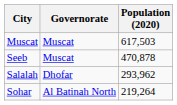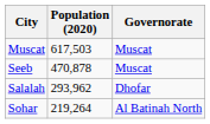 <table class="wikitable sortable sticky-header col3right">
 <tr>
 <th>City</th>
+<th>Population<br>(2020)</th>
 <th>Governorate</th>
-<th>Population<br>(2020)</th>
 </tr>
 <tr>
 <td><a href='#'>Muscat</a></td>
+<td>617,503</td>
 <td><a href='#'>Muscat</a></td>
-<td>617,503</td>
 </tr>
 <tr>
 <td><a href='#'>Seeb</a></td>
+<td>470,878</td>
 <td><a href='#'>Muscat</a></td>
-<td>470,878</td>
 </tr>
 <tr>
 <td><a href='#'>Salalah</a></td>
+<td>293,962</td>
 <td><a href='#'>Dhofar</a></td>
-<td>293,962</td>
 </tr>
 <tr>
 <td><a href='#'>Sohar</a></td>
+<td>219,264</td>
 <td><a href='#'>Al Batinah North</a></td>
-<td>219,264</td>
 </tr>
 </table>
